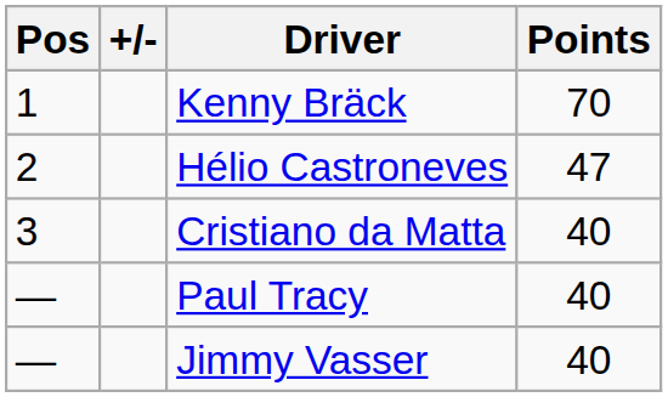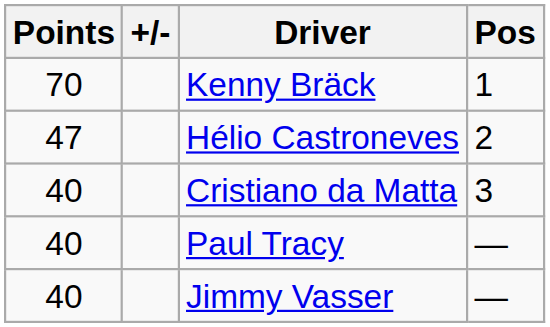 <table class="wikitable" style="font-size: 95%;">
 <tr>
-<th>Pos</th>
+<th>Points</th>
 <th>+/-</th>
 <th>Driver</th>
-<th>Points</th>
+<th>Pos</th>
 </tr>
 <tr>
-<td>1</td>
+<td align="center">70</td>
 <td align="left"></td>
 <td> <a href='#'>Kenny Bräck</a></td>
-<td align="center">70</td>
+<td>1</td>
 </tr>
 <tr>
-<td>2</td>
+<td align="center">47</td>
 <td align="left"></td>
 <td> <a href='#'>Hélio Castroneves</a></td>
-<td align="center">47</td>
+<td>2</td>
 </tr>
 <tr>
-<td>3</td>
+<td align="center">40</td>
 <td align="left"></td>
 <td> <a href='#'>Cristiano da Matta</a></td>
-<td align="center">40</td>
+<td>3</td>
 </tr>
 <tr>
-<td>—</td>
+<td align="center">40</td>
 <td align="left"></td>
 <td> <a href='#'>Paul Tracy</a></td>
-<td align="center">40</td>
+<td>—</td>
 </tr>
 <tr>
-<td>—</td>
+<td align="center">40</td>
 <td align="left"></td>
 <td> <a href='#'>Jimmy Vasser</a></td>
-<td align="center">40</td>
+<td>—</td>
 </tr>
 </table>
